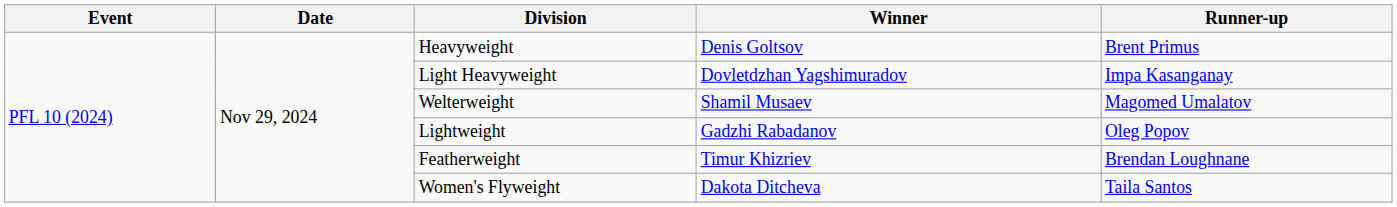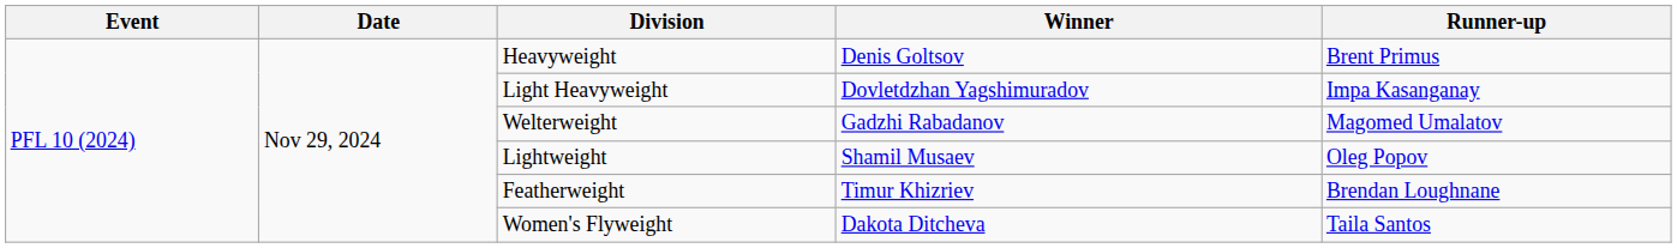 <table class="wikitable" style="width:99%;">
 <tr>
 <th>Event</th>
 <th>Date</th>
 <th>Division</th>
 <th>Winner</th>
 <th>Runner-up</th>
 </tr>
 <tr>
 <td rowspan=6><a href='#'>PFL 10 (2024)</a></td>
 <td rowspan=6>Nov 29, 2024</td>
 <td>Heavyweight</td>
 <td> <a href='#'>Denis Goltsov</a></td>
 <td> <a href='#'>Brent Primus</a></td>
 </tr>
 <tr>
 <td>Light Heavyweight</td>
 <td> <a href='#'>Dovletdzhan Yagshimuradov</a></td>
 <td> <a href='#'>Impa Kasanganay</a></td>
 </tr>
 <tr>
 <td>Welterweight</td>
-<td> <a href='#'>Shamil Musaev</a></td>
+<td> <a href='#'>Gadzhi Rabadanov</a></td>
 <td> <a href='#'>Magomed Umalatov</a></td>
 </tr>
 <tr>
 <td>Lightweight</td>
-<td> <a href='#'>Gadzhi Rabadanov</a></td>
+<td> <a href='#'>Shamil Musaev</a></td>
 <td> <a href='#'>Oleg Popov</a></td>
 </tr>
 <tr>
 <td>Featherweight</td>
 <td> <a href='#'>Timur Khizriev</a></td>
 <td> <a href='#'>Brendan Loughnane</a></td>
 </tr>
 <tr>
 <td>Women's Flyweight</td>
 <td> <a href='#'>Dakota Ditcheva</a></td>
 <td> <a href='#'>Taila Santos</a></td>
 </tr>
 </table>
